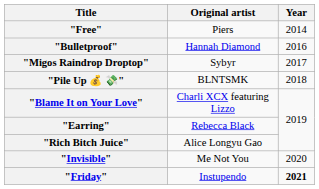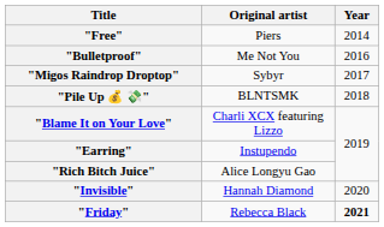 <table class="wikitable plainrowheaders" style="text-align:center;" border="1">
 <tr>
 <th scope="col" style="width:15em;">Title</th>
 <th scope="col" style="width:10em;">Original artist</th>
 <th scope="col" style="width:3em;">Year</th>
 </tr>
 <tr>
 <th scope="row">"Free"</th>
 <td>Piers</td>
 <td>2014</td>
 </tr>
 <tr>
 <th scope="row">"Bulletproof"</th>
-<td><a href='#'>Hannah Diamond</a></td>
+<td>Me Not You</td>
 <td>2016</td>
 </tr>
 <tr>
 <th scope="row">"Migos Raindrop Droptop"</th>
 <td>Sybyr</td>
 <td>2017</td>
 </tr>
 <tr>
 <th scope="row">"Pile Up 💰 💸"</th>
 <td>BLNTSMK</td>
 <td>2018</td>
 </tr>
 <tr>
 <th scope="row">"<a href='#'>Blame It on Your Love</a>"</th>
 <td><a href='#'>Charli XCX</a> featuring <a href='#'>Lizzo</a></td>
 <td rowspan="3">2019</td>
 </tr>
 <tr>
 <th scope="row">"Earring"</th>
-<td><a href='#'>Rebecca Black</a></td>
+<td><a href='#'>Instupendo</a></td>
 </tr>
 <tr>
 <th scope="row">"Rich Bitch Juice"</th>
 <td>Alice Longyu Gao</td>
 </tr>
 <tr>
 <th scope="row">"<a href='#'>Invisible</a>"</th>
-<td>Me Not You</td>
+<td><a href='#'>Hannah Diamond</a></td>
 <td>2020</td>
 </tr>
 <tr>
 <th scope="row">"<a href='#'>Friday</a>"</th>
-<td><a href='#'>Instupendo</a></td>
+<td><a href='#'>Rebecca Black</a></td>
 <td><strong>2021</strong></td>
 </tr>
 </table>
